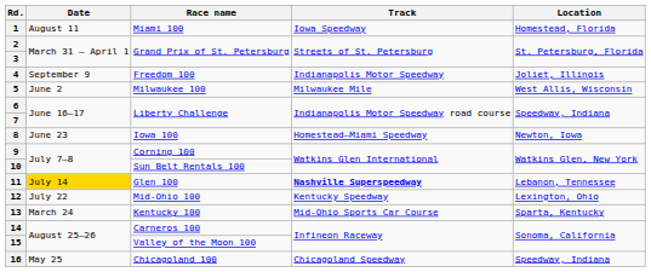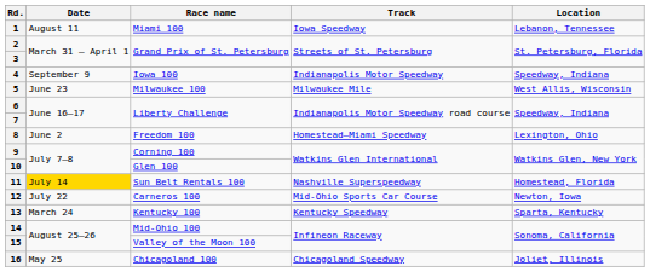 <table class="wikitable" style="font-size: 85%">
 <tr>
 <th>Rd.</th>
 <th>Date</th>
 <th>Race name</th>
 <th>Track</th>
 <th>Location</th>
 </tr>
 <tr>
 <th>1</th>
 <td>August 11</td>
 <td><a href='#'>Miami 100</a></td>
 <td> <a href='#'>Iowa Speedway</a></td>
-<td><a href='#'>Homestead, Florida</a></td>
+<td><a href='#'>Lebanon, Tennessee</a></td>
 </tr>
 <tr>
 <th>2</th>
 <td rowspan="2">March 31 – April 1</td>
 <td rowspan="2"><a href='#'>Grand Prix of St. Petersburg</a></td>
 <td rowspan="2"> <a href='#'>Streets of St. Petersburg</a></td>
 <td rowspan="2"><a href='#'>St. Petersburg, Florida</a></td>
 </tr>
 <tr>
 <th>3</th>
 </tr>
 <tr>
 <th>4</th>
 <td>September 9</td>
-<td><a href='#'>Freedom 100</a></td>
+<td><a href='#'>Iowa 100</a></td>
 <td> <a href='#'>Indianapolis Motor Speedway</a></td>
-<td><a href='#'>Joliet, Illinois</a></td>
+<td><a href='#'>Speedway, Indiana</a></td>
 </tr>
 <tr>
 <th>5</th>
-<td>June 2</td>
+<td>June 23</td>
 <td><a href='#'>Milwaukee 100</a></td>
 <td> <a href='#'>Milwaukee Mile</a></td>
 <td><a href='#'>West Allis, Wisconsin</a></td>
 </tr>
 <tr>
 <th>6</th>
 <td rowspan="2">June 16–17</td>
 <td rowspan="2"><a href='#'>Liberty Challenge</a></td>
 <td rowspan="2"> <a href='#'>Indianapolis Motor Speedway</a> road course</td>
 <td rowspan="2"><a href='#'>Speedway, Indiana</a></td>
 </tr>
 <tr>
 <th>7</th>
 </tr>
 <tr>
 <th>8</th>
-<td>June 23</td>
-<td><a href='#'>Iowa 100</a></td>
+<td>June 2</td>
+<td><a href='#'>Freedom 100</a></td>
 <td> <a href='#'>Homestead–Miami Speedway</a></td>
-<td><a href='#'>Newton, Iowa</a></td>
+<td><a href='#'>Lexington, Ohio</a></td>
 </tr>
 <tr>
 <th>9</th>
 <td rowspan="2">July 7–8</td>
 <td><a href='#'>Corning 100</a></td>
 <td rowspan="2"> <a href='#'>Watkins Glen International</a></td>
 <td rowspan="2"><a href='#'>Watkins Glen, New York</a></td>
 </tr>
 <tr>
 <th>10</th>
-<td><a href='#'>Sun Belt Rentals 100</a></td>
+<td><a href='#'>Glen 100</a></td>
 </tr>
 <tr>
 <th>11</th>
 <td style="background: gold;">July 14</td>
-<td><a href='#'>Glen 100</a></td>
-<td><strong> <a href='#'>Nashville Superspeedway</a></strong></td>
-<td><a href='#'>Lebanon, Tennessee</a></td>
+<td><a href='#'>Sun Belt Rentals 100</a></td>
+<td> <a href='#'>Nashville Superspeedway</a></td>
+<td><a href='#'>Homestead, Florida</a></td>
 </tr>
 <tr>
 <th>12</th>
 <td>July 22</td>
-<td><a href='#'>Mid-Ohio 100</a></td>
-<td> <a href='#'>Kentucky Speedway</a></td>
-<td><a href='#'>Lexington, Ohio</a></td>
+<td><a href='#'>Carneros 100</a></td>
+<td> <a href='#'>Mid-Ohio Sports Car Course</a></td>
+<td><a href='#'>Newton, Iowa</a></td>
 </tr>
 <tr>
 <th>13</th>
 <td>March 24</td>
 <td><a href='#'>Kentucky 100</a></td>
-<td> <a href='#'>Mid-Ohio Sports Car Course</a></td>
+<td> <a href='#'>Kentucky Speedway</a></td>
 <td><a href='#'>Sparta, Kentucky</a></td>
 </tr>
 <tr>
 <th>14</th>
 <td rowspan="2">August 25–26</td>
-<td><a href='#'>Carneros 100</a></td>
+<td><a href='#'>Mid-Ohio 100</a></td>
 <td rowspan="2"> <a href='#'>Infineon Raceway</a></td>
 <td rowspan="2"><a href='#'>Sonoma, California</a></td>
 </tr>
 <tr>
 <th>15</th>
 <td><a href='#'>Valley of the Moon 100</a></td>
 </tr>
 <tr>
 <th>16</th>
 <td>May 25</td>
 <td><a href='#'>Chicagoland 100</a></td>
 <td> <a href='#'>Chicagoland Speedway</a></td>
-<td><a href='#'>Speedway, Indiana</a></td>
+<td><a href='#'>Joliet, Illinois</a></td>
 </tr>
 </table>
